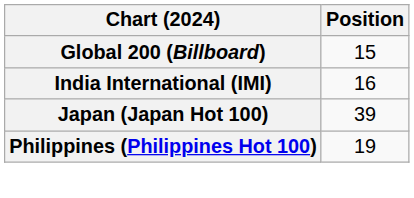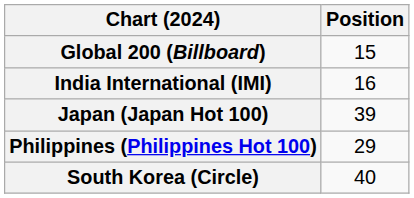 <table class="wikitable sortable plainrowheaders" style="text-align:center">
 <tr>
 <th scope="col">Chart (2024)</th>
 <th scope="col">Position</th>
 </tr>
 <tr>
 <th scope="row">Global 200 (<em>Billboard</em>)</th>
 <td>15</td>
 </tr>
 <tr>
 <th scope="row">India International (IMI)</th>
 <td>16</td>
 </tr>
 <tr>
 <th scope="row">Japan (Japan Hot 100)</th>
 <td>39</td>
 </tr>
 <tr>
 <th scope="row">Philippines (<a href='#'>Philippines Hot 100</a>)</th>
-<td>19</td>
+<td>29</td>
+</tr>
+<tr>
+<th scope="row">South Korea (Circle)</th>
+<td>40</td>
 </tr>
 </table>
